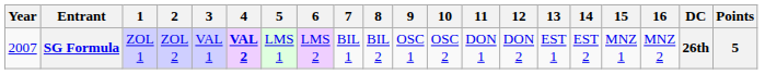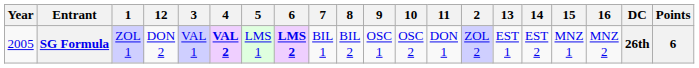 <table class="wikitable" style="text-align:center; font-size:85%">
 <tr>
 <th>Year</th>
 <th>Entrant</th>
 <th>1</th>
-<th>2</th>
+<th>12</th>
 <th>3</th>
 <th>4</th>
 <th>5</th>
 <th>6</th>
 <th>7</th>
 <th>8</th>
 <th>9</th>
 <th>10</th>
 <th>11</th>
-<th>12</th>
+<th>2</th>
 <th>13</th>
 <th>14</th>
 <th>15</th>
 <th>16</th>
 <th>DC</th>
 <th>Points</th>
 </tr>
 <tr>
-<td><a href='#'>2007</a></td>
+<td><a href='#'>2005</a></td>
 <th nowrap><a href='#'>SG Formula</a></th>
 <td style="background:#cfcfff;"><a href='#'>ZOL<br>1</a><br></td>
-<td style="background:#cfcfff;"><a href='#'>ZOL<br>2</a><br></td>
+<td style="background:#;"><a href='#'>DON<br>2</a><br></td>
 <td style="background:#cfcfff;"><a href='#'>VAL<br>1</a><br></td>
 <td style="background:#efcfff;"><strong><a href='#'>VAL<br>2</a><br></strong></td>
 <td style="background:#dfffdf;"><a href='#'>LMS<br>1</a><br></td>
-<td style="background:#efcfff;"><a href='#'>LMS<br>2</a><br></td>
+<td style="background:#efcfff;"><strong><a href='#'>LMS<br>2</a><br></strong></td>
 <td style="background:#;"><a href='#'>BIL<br>1</a><br></td>
 <td style="background:#;"><a href='#'>BIL<br>2</a><br></td>
 <td style="background:#;"><a href='#'>OSC<br>1</a><br></td>
 <td style="background:#;"><a href='#'>OSC<br>2</a><br></td>
 <td style="background:#;"><a href='#'>DON<br>1</a><br></td>
-<td style="background:#;"><a href='#'>DON<br>2</a><br></td>
+<td style="background:#cfcfff;"><a href='#'>ZOL<br>2</a><br></td>
 <td style="background:#;"><a href='#'>EST<br>1</a><br></td>
 <td style="background:#;"><a href='#'>EST<br>2</a><br></td>
 <td style="background:#;"><a href='#'>MNZ<br>1</a><br></td>
 <td style="background:#;"><a href='#'>MNZ<br>2</a><br></td>
 <th>26th</th>
-<th>5</th>
+<th>6</th>
 </tr>
 </table>
